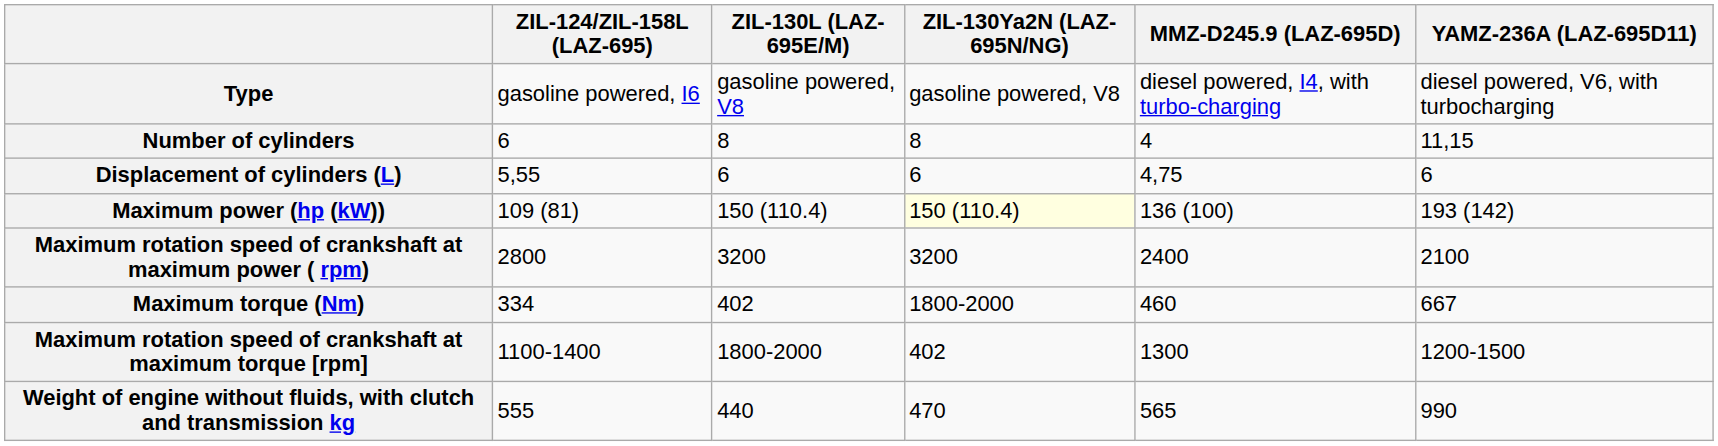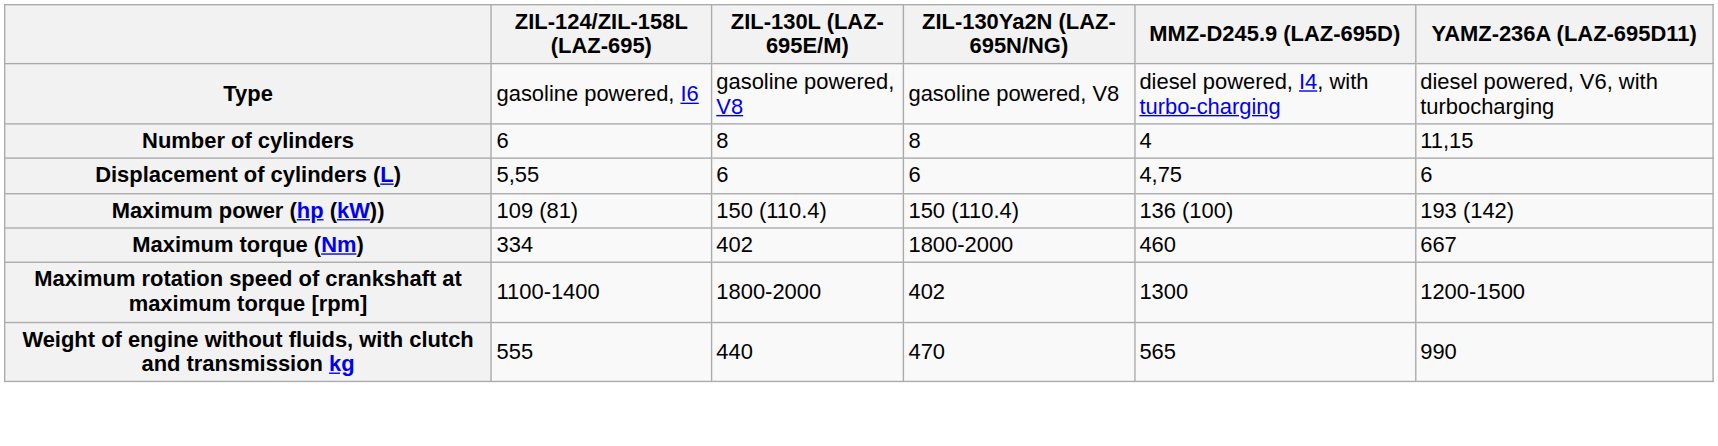 <table class=" wikitable plainrowheaders">
 <tr>
 <th scope="col"></th>
 <th scope="col">ZIL-124/ZIL-158L (LAZ-695)</th>
 <th scope="col">ZIL-130L (LAZ-695E/M) </th>
 <th scope="col">ZIL-130Ya2N (LAZ-695N/NG)</th>
 <th scope="col">MMZ-D245.9 (LAZ-695D)</th>
 <th scope="col">YAMZ-236A (LAZ-695D11)</th>
 </tr>
 <tr>
 <th scope="row">Type</th>
 <td>gasoline powered, <a href='#'>I6</a></td>
 <td>gasoline powered, <a href='#'>V8</a></td>
 <td>gasoline powered, V8</td>
 <td>diesel powered, <a href='#'>I4</a>, with <a href='#'>turbo-charging</a></td>
 <td>diesel powered, V6, with turbocharging</td>
 </tr>
 <tr>
 <th scope="row">Number of cylinders</th>
 <td>6</td>
 <td>8</td>
 <td>8</td>
 <td>4</td>
 <td>11,15</td>
 </tr>
 <tr>
 <th scope="row">Displacement of cylinders (<a href='#'>L</a>)</th>
 <td>5,55</td>
 <td>6</td>
 <td>6</td>
 <td>4,75</td>
 <td>6</td>
 </tr>
 <tr>
 <th scope="row">Maximum power (<a href='#'>hp</a> (<a href='#'>kW</a>))</th>
 <td>109 (81)</td>
 <td>150 (110.4)</td>
-<td style="background: lightyellow;">150 (110.4)</td>
+<td>150 (110.4)</td>
 <td>136 (100)</td>
 <td>193 (142)</td>
-</tr>
-<tr>
-<th scope="row">Maximum rotation speed of crankshaft at maximum power ( <a href='#'>rpm</a>)</th>
-<td>2800</td>
-<td>3200</td>
-<td>3200</td>
-<td>2400</td>
-<td>2100</td>
 </tr>
 <tr>
 <th scope="row">Maximum torque (<a href='#'>Nm</a>)</th>
 <td>334</td>
 <td>402</td>
 <td>1800-2000</td>
 <td>460</td>
 <td>667</td>
 </tr>
 <tr>
 <th scope="row">Maximum rotation speed of crankshaft at maximum torque [rpm]</th>
 <td>1100-1400</td>
 <td>1800-2000</td>
 <td>402</td>
 <td>1300</td>
 <td>1200-1500</td>
 </tr>
 <tr>
 <th scope="row">Weight of engine without fluids, with clutch and transmission <a href='#'>kg</a></th>
 <td>555</td>
 <td>440</td>
 <td>470</td>
 <td>565</td>
 <td>990</td>
 </tr>
 </table>
